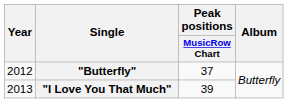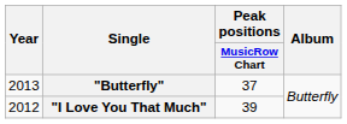 <table class="wikitable plainrowheaders" style="text-align:center;">
 <tr>
 <th rowspan="2">Year</th>
 <th rowspan="2" style="width:12em;">Single</th>
 <th colspan="1">Peak positions</th>
 <th rowspan="2">Album</th>
 </tr>
 <tr style="font-size:smaller;">
 <th width="50"><a href='#'>MusicRow</a> Chart</th>
 </tr>
 <tr>
-<td>2012</td>
+<td>2013</td>
 <th scope="row">"Butterfly"</th>
 <td>37</td>
 <td align="left" rowspan="2"><em>Butterfly</em></td>
 </tr>
 <tr>
-<td>2013</td>
+<td>2012</td>
 <th scope="row">"I Love You That Much"</th>
 <td>39</td>
 </tr>
 </table>
